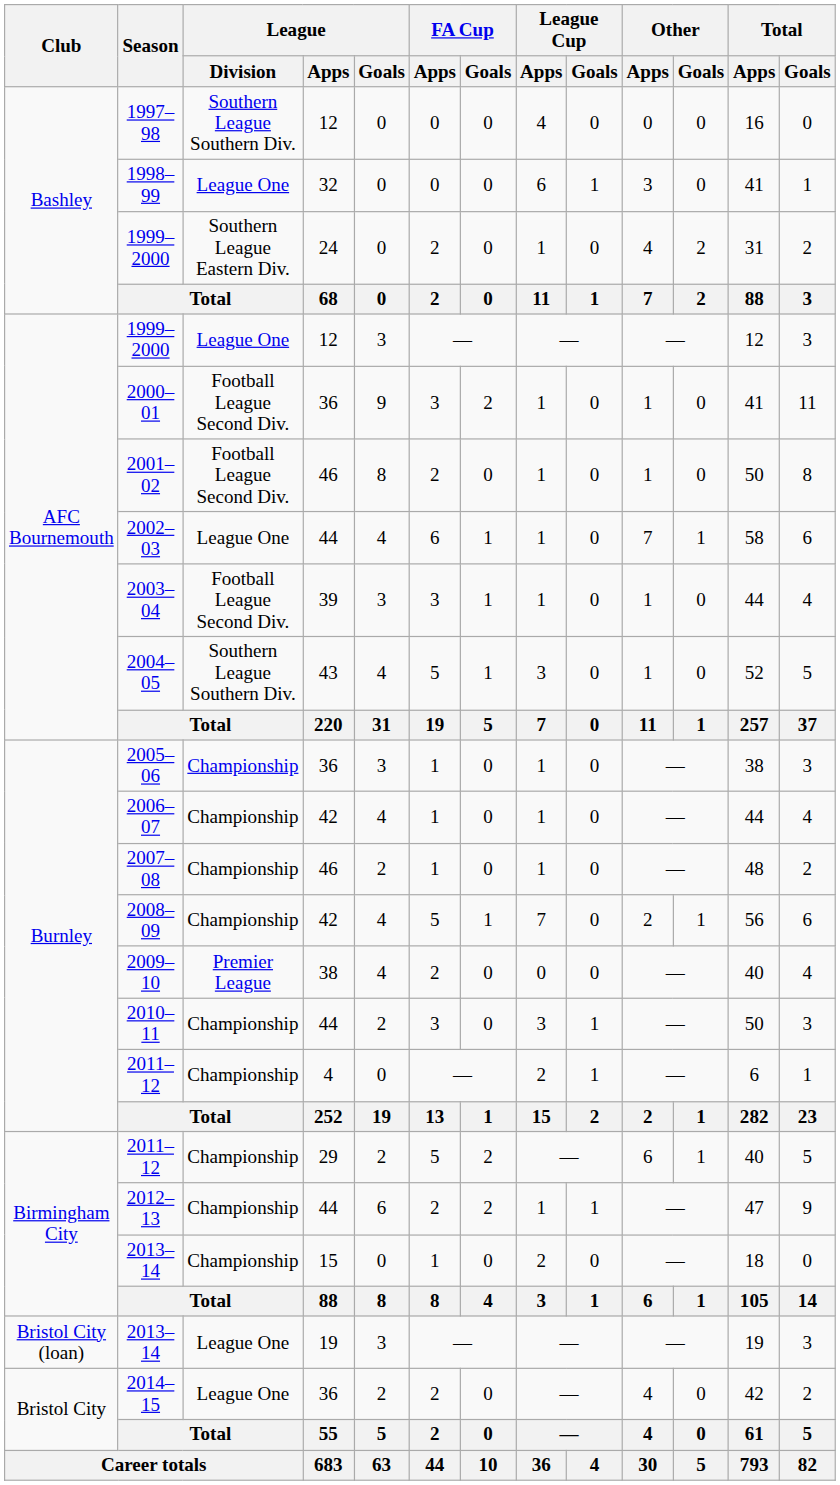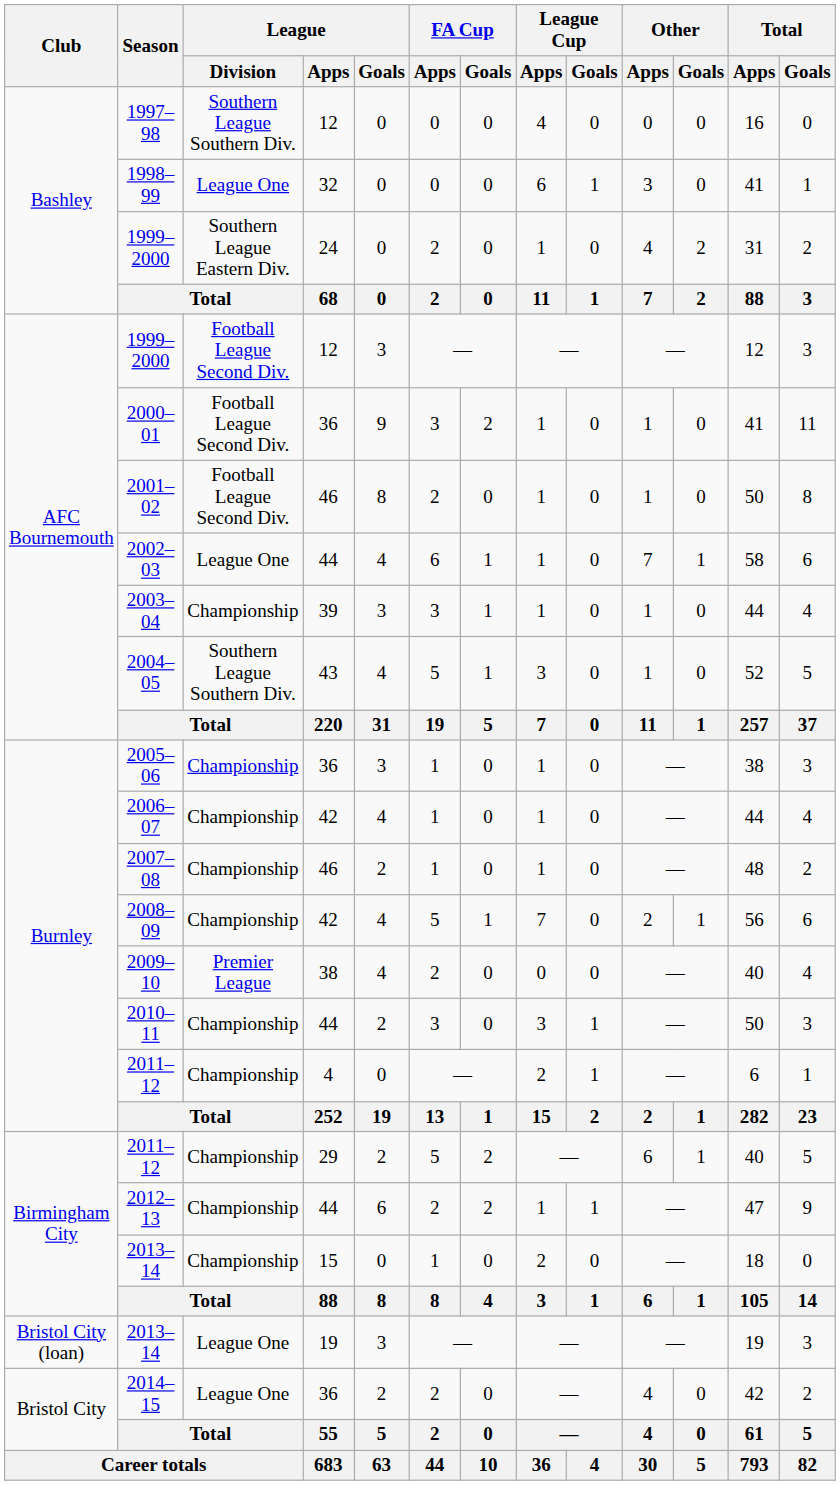 <table class="wikitable" style="text-align:center;">
 <tr>
 <th rowspan="2">Club</th>
 <th rowspan="2">Season</th>
 <th colspan="3">League</th>
 <th colspan="2"><a href='#'>FA Cup</a></th>
 <th colspan="2">League Cup</th>
 <th colspan="2">Other</th>
 <th colspan="2">Total</th>
 </tr>
 <tr>
 <th>Division</th>
 <th>Apps</th>
 <th>Goals</th>
 <th>Apps</th>
 <th>Goals</th>
 <th>Apps</th>
 <th>Goals</th>
 <th>Apps</th>
 <th>Goals</th>
 <th>Apps</th>
 <th>Goals</th>
 </tr>
 <tr>
 <td rowspan="4"><a href='#'>Bashley</a></td>
 <td><a href='#'>1997–98</a></td>
 <td><a href='#'>Southern League</a> Southern Div.</td>
 <td>12</td>
 <td>0</td>
 <td>0</td>
 <td>0</td>
 <td>4</td>
 <td>0</td>
 <td>0</td>
 <td>0</td>
 <td>16</td>
 <td>0</td>
 </tr>
 <tr>
 <td><a href='#'>1998–99</a></td>
 <td><a href='#'>League One</a></td>
 <td>32</td>
 <td>0</td>
 <td>0</td>
 <td>0</td>
 <td>6</td>
 <td>1</td>
 <td>3</td>
 <td>0</td>
 <td>41</td>
 <td>1</td>
 </tr>
 <tr>
 <td><a href='#'>1999–2000</a></td>
 <td>Southern League Eastern Div.</td>
 <td>24</td>
 <td>0</td>
 <td>2</td>
 <td>0</td>
 <td>1</td>
 <td>0</td>
 <td>4</td>
 <td>2</td>
 <td>31</td>
 <td>2</td>
 </tr>
 <tr>
 <th colspan="2">Total</th>
 <th>68</th>
 <th>0</th>
 <th>2</th>
 <th>0</th>
 <th>11</th>
 <th>1</th>
 <th>7</th>
 <th>2</th>
 <th>88</th>
 <th>3</th>
 </tr>
 <tr>
 <td rowspan="7"><a href='#'>AFC Bournemouth</a></td>
 <td><a href='#'>1999–2000</a></td>
-<td><a href='#'>League One</a></td>
+<td><a href='#'>Football League Second Div.</a></td>
 <td>12</td>
 <td>3</td>
 <td colspan="2">—</td>
 <td colspan="2">—</td>
 <td colspan="2">—</td>
 <td>12</td>
 <td>3</td>
 </tr>
 <tr>
 <td><a href='#'>2000–01</a></td>
 <td>Football League Second Div.</td>
 <td>36</td>
 <td>9</td>
 <td>3</td>
 <td>2</td>
 <td>1</td>
 <td>0</td>
 <td>1</td>
 <td>0</td>
 <td>41</td>
 <td>11</td>
 </tr>
 <tr>
 <td><a href='#'>2001–02</a></td>
 <td>Football League Second Div.</td>
 <td>46</td>
 <td>8</td>
 <td>2</td>
 <td>0</td>
 <td>1</td>
 <td>0</td>
 <td>1</td>
 <td>0</td>
 <td>50</td>
 <td>8</td>
 </tr>
 <tr>
 <td><a href='#'>2002–03</a></td>
 <td>League One</td>
 <td>44</td>
 <td>4</td>
 <td>6</td>
 <td>1</td>
 <td>1</td>
 <td>0</td>
 <td>7</td>
 <td>1</td>
 <td>58</td>
 <td>6</td>
 </tr>
 <tr>
 <td><a href='#'>2003–04</a></td>
-<td>Football League Second Div.</td>
+<td>Championship</td>
 <td>39</td>
 <td>3</td>
 <td>3</td>
 <td>1</td>
 <td>1</td>
 <td>0</td>
 <td>1</td>
 <td>0</td>
 <td>44</td>
 <td>4</td>
 </tr>
 <tr>
 <td><a href='#'>2004–05</a></td>
 <td>Southern League Southern Div.</td>
 <td>43</td>
 <td>4</td>
 <td>5</td>
 <td>1</td>
 <td>3</td>
 <td>0</td>
 <td>1</td>
 <td>0</td>
 <td>52</td>
 <td>5</td>
 </tr>
 <tr>
 <th colspan="2">Total</th>
 <th>220</th>
 <th>31</th>
 <th>19</th>
 <th>5</th>
 <th>7</th>
 <th>0</th>
 <th>11</th>
 <th>1</th>
 <th>257</th>
 <th>37</th>
 </tr>
 <tr>
 <td rowspan="8"><a href='#'>Burnley</a></td>
 <td><a href='#'>2005–06</a></td>
 <td><a href='#'>Championship</a></td>
 <td>36</td>
 <td>3</td>
 <td>1</td>
 <td>0</td>
 <td>1</td>
 <td>0</td>
 <td colspan="2">—</td>
 <td>38</td>
 <td>3</td>
 </tr>
 <tr>
 <td><a href='#'>2006–07</a></td>
 <td>Championship</td>
 <td>42</td>
 <td>4</td>
 <td>1</td>
 <td>0</td>
 <td>1</td>
 <td>0</td>
 <td colspan="2">—</td>
 <td>44</td>
 <td>4</td>
 </tr>
 <tr>
 <td><a href='#'>2007–08</a></td>
 <td>Championship</td>
 <td>46</td>
 <td>2</td>
 <td>1</td>
 <td>0</td>
 <td>1</td>
 <td>0</td>
 <td colspan="2">—</td>
 <td>48</td>
 <td>2</td>
 </tr>
 <tr>
 <td><a href='#'>2008–09</a></td>
 <td>Championship</td>
 <td>42</td>
 <td>4</td>
 <td>5</td>
 <td>1</td>
 <td>7</td>
 <td>0</td>
 <td>2</td>
 <td>1</td>
 <td>56</td>
 <td>6</td>
 </tr>
 <tr>
 <td><a href='#'>2009–10</a></td>
 <td><a href='#'>Premier League</a></td>
 <td>38</td>
 <td>4</td>
 <td>2</td>
 <td>0</td>
 <td>0</td>
 <td>0</td>
 <td colspan="2">—</td>
 <td>40</td>
 <td>4</td>
 </tr>
 <tr>
 <td><a href='#'>2010–11</a></td>
 <td>Championship</td>
 <td>44</td>
 <td>2</td>
 <td>3</td>
 <td>0</td>
 <td>3</td>
 <td>1</td>
 <td colspan="2">—</td>
 <td>50</td>
 <td>3</td>
 </tr>
 <tr>
 <td><a href='#'>2011–12</a></td>
 <td>Championship</td>
 <td>4</td>
 <td>0</td>
 <td colspan="2">—</td>
 <td>2</td>
 <td>1</td>
 <td colspan="2">—</td>
 <td>6</td>
 <td>1</td>
 </tr>
 <tr>
 <th colspan="2">Total</th>
 <th>252</th>
 <th>19</th>
 <th>13</th>
 <th>1</th>
 <th>15</th>
 <th>2</th>
 <th>2</th>
 <th>1</th>
 <th>282</th>
 <th>23</th>
 </tr>
 <tr>
 <td rowspan="4"><a href='#'>Birmingham City</a></td>
 <td><a href='#'>2011–12</a></td>
 <td>Championship</td>
 <td>29</td>
 <td>2</td>
 <td>5</td>
 <td>2</td>
 <td colspan="2">—</td>
 <td>6</td>
 <td>1</td>
 <td>40</td>
 <td>5</td>
 </tr>
 <tr>
 <td><a href='#'>2012–13</a></td>
 <td>Championship</td>
 <td>44</td>
 <td>6</td>
 <td>2</td>
 <td>2</td>
 <td>1</td>
 <td>1</td>
 <td colspan="2">—</td>
 <td>47</td>
 <td>9</td>
 </tr>
 <tr>
 <td><a href='#'>2013–14</a></td>
 <td>Championship</td>
 <td>15</td>
 <td>0</td>
 <td>1</td>
 <td>0</td>
 <td>2</td>
 <td>0</td>
 <td colspan="2">—</td>
 <td>18</td>
 <td>0</td>
 </tr>
 <tr>
 <th colspan="2">Total</th>
 <th>88</th>
 <th>8</th>
 <th>8</th>
 <th>4</th>
 <th>3</th>
 <th>1</th>
 <th>6</th>
 <th>1</th>
 <th>105</th>
 <th>14</th>
 </tr>
 <tr>
 <td><a href='#'>Bristol City</a> (loan)</td>
 <td><a href='#'>2013–14</a></td>
 <td>League One</td>
 <td>19</td>
 <td>3</td>
 <td colspan="2">—</td>
 <td colspan="2">—</td>
 <td colspan="2">—</td>
 <td>19</td>
 <td>3</td>
 </tr>
 <tr>
 <td rowspan="2">Bristol City</td>
 <td><a href='#'>2014–15</a></td>
 <td>League One</td>
 <td>36</td>
 <td>2</td>
 <td>2</td>
 <td>0</td>
 <td colspan="2">—</td>
 <td>4</td>
 <td>0</td>
 <td>42</td>
 <td>2</td>
 </tr>
 <tr>
 <th colspan="2">Total</th>
 <th>55</th>
 <th>5</th>
 <th>2</th>
 <th>0</th>
 <th colspan="2">—</th>
 <th>4</th>
 <th>0</th>
 <th>61</th>
 <th>5</th>
 </tr>
 <tr>
 <th colspan="3">Career totals</th>
 <th>683</th>
 <th>63</th>
 <th>44</th>
 <th>10</th>
 <th>36</th>
 <th>4</th>
 <th>30</th>
 <th>5</th>
 <th>793</th>
 <th>82</th>
 </tr>
 </table>
